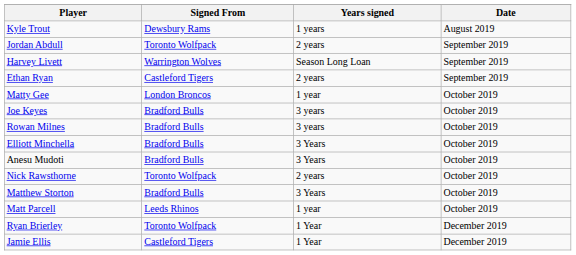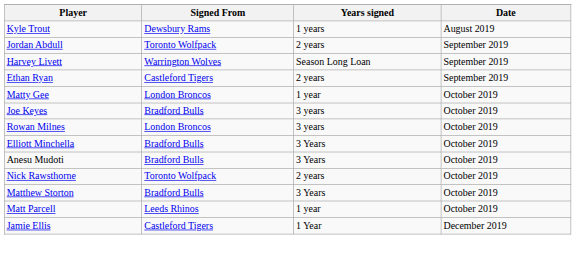 <table class="wikitable" width="65%" style="font-size:90%">
 <tr bgcolor="#efefef">
 </tr>
 <tr>
 <th>Player</th>
 <th>Signed From</th>
 <th>Years signed</th>
 <th>Date</th>
 </tr>
 <tr>
 <td> <a href='#'>Kyle Trout</a></td>
 <td><a href='#'>Dewsbury Rams</a></td>
 <td>1 years</td>
 <td>August 2019</td>
 </tr>
 <tr>
 <td> <a href='#'>Jordan Abdull</a></td>
 <td><a href='#'>Toronto Wolfpack</a></td>
 <td>2 years</td>
 <td>September 2019</td>
 </tr>
 <tr>
 <td> <a href='#'>Harvey Livett</a></td>
 <td><a href='#'>Warrington Wolves</a></td>
 <td>Season Long Loan</td>
 <td>September 2019</td>
 </tr>
 <tr>
 <td> <a href='#'>Ethan Ryan</a></td>
 <td><a href='#'>Castleford Tigers</a></td>
 <td>2 years</td>
 <td>September 2019</td>
 </tr>
 <tr>
 <td> <a href='#'>Matty Gee</a></td>
 <td><a href='#'>London Broncos</a></td>
 <td>1 year</td>
 <td>October 2019</td>
 </tr>
 <tr>
 <td> <a href='#'>Joe Keyes</a></td>
 <td><a href='#'>Bradford Bulls</a></td>
 <td>3 years</td>
 <td>October 2019</td>
 </tr>
 <tr>
 <td> <a href='#'>Rowan Milnes</a></td>
-<td><a href='#'>Bradford Bulls</a></td>
+<td><a href='#'>London Broncos</a></td>
 <td>3 years</td>
 <td>October 2019</td>
 </tr>
 <tr>
 <td> <a href='#'>Elliott Minchella</a></td>
 <td><a href='#'>Bradford Bulls</a></td>
 <td>3 Years</td>
 <td>October 2019</td>
 </tr>
 <tr>
 <td>Anesu Mudoti</td>
 <td><a href='#'>Bradford Bulls</a></td>
 <td>3 Years</td>
 <td>October 2019</td>
 </tr>
 <tr>
 <td> <a href='#'>Nick Rawsthorne</a></td>
 <td><a href='#'>Toronto Wolfpack</a></td>
 <td>2 years</td>
 <td>October 2019</td>
 </tr>
 <tr>
 <td> <a href='#'>Matthew Storton</a></td>
 <td><a href='#'>Bradford Bulls</a></td>
 <td>3 Years</td>
 <td>October 2019</td>
 </tr>
 <tr>
 <td> <a href='#'>Matt Parcell</a></td>
 <td><a href='#'>Leeds Rhinos</a></td>
 <td>1 year</td>
 <td>October 2019</td>
 </tr>
 <tr>
-<td> <a href='#'>Ryan Brierley</a></td>
-<td><a href='#'>Toronto Wolfpack</a></td>
-<td>1 Year</td>
-<td>December 2019</td>
-</tr>
-<tr>
 <td> <a href='#'>Jamie Ellis</a></td>
 <td><a href='#'>Castleford Tigers</a></td>
 <td>1 Year</td>
 <td>December 2019</td>
 </tr>
 </table>
